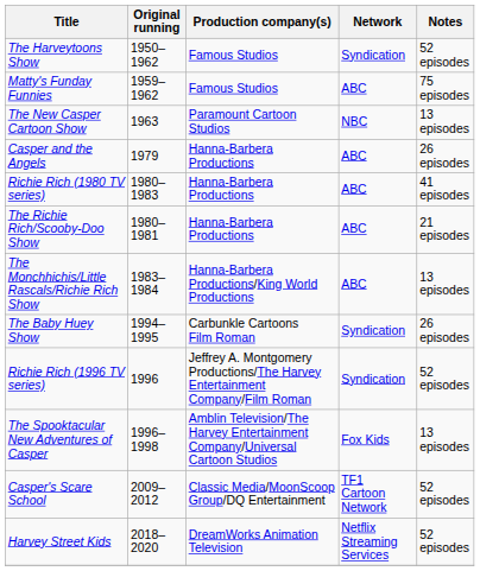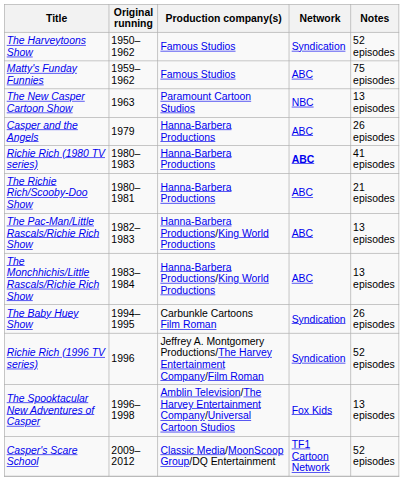 <table class="wikitable plainrowheaders" style="text-align: left">
 <tr>
 <th>Title</th>
 <th>Original running</th>
 <th>Production company(s)</th>
 <th>Network</th>
 <th>Notes</th>
 </tr>
 <tr>
 <td><em><a href='#'>The Harveytoons Show</a></em></td>
 <td>1950–1962</td>
 <td><a href='#'>Famous Studios</a></td>
 <td><a href='#'>Syndication</a></td>
 <td>52 episodes</td>
 </tr>
 <tr>
 <td><em><a href='#'>Matty's Funday Funnies</a></em></td>
 <td>1959–1962</td>
 <td><a href='#'>Famous Studios</a></td>
 <td><a href='#'>ABC</a></td>
 <td>75 episodes</td>
 </tr>
 <tr>
 <td><em><a href='#'>The New Casper Cartoon Show</a></em></td>
 <td>1963</td>
 <td><a href='#'>Paramount Cartoon Studios</a></td>
 <td><a href='#'>NBC</a></td>
 <td>13 episodes</td>
 </tr>
 <tr>
 <td><em><a href='#'>Casper and the Angels</a></em></td>
 <td>1979</td>
 <td><a href='#'>Hanna-Barbera Productions</a></td>
 <td><a href='#'>ABC</a></td>
 <td>26 episodes</td>
 </tr>
 <tr>
 <td><em><a href='#'>Richie Rich (1980 TV series)</a></em></td>
 <td>1980–1983</td>
 <td><a href='#'>Hanna-Barbera Productions</a></td>
-<td><a href='#'>ABC</a></td>
+<td><strong><a href='#'>ABC</a></strong></td>
 <td>41 episodes</td>
 </tr>
 <tr>
 <td><em><a href='#'>The Richie Rich/Scooby-Doo Show</a></em></td>
 <td>1980–1981</td>
 <td><a href='#'>Hanna-Barbera Productions</a></td>
 <td><a href='#'>ABC</a></td>
 <td>21 episodes</td>
+</tr>
+<tr>
+<td><em><a href='#'>The Pac-Man/Little Rascals/Richie Rich Show</a></em></td>
+<td>1982–1983</td>
+<td><a href='#'>Hanna-Barbera Productions</a>/<a href='#'>King World Productions</a></td>
+<td><a href='#'>ABC</a></td>
+<td>13 episodes</td>
 </tr>
 <tr>
 <td><em><a href='#'>The Monchhichis/Little Rascals/Richie Rich Show</a></em></td>
 <td>1983–1984</td>
 <td><a href='#'>Hanna-Barbera Productions</a>/<a href='#'>King World Productions</a></td>
 <td><a href='#'>ABC</a></td>
 <td>13 episodes</td>
 </tr>
 <tr>
 <td><em><a href='#'>The Baby Huey Show</a></em></td>
 <td>1994–1995</td>
 <td>Carbunkle Cartoons<br><a href='#'>Film Roman</a></td>
 <td><a href='#'>Syndication</a></td>
 <td>26 episodes</td>
 </tr>
 <tr>
 <td><em><a href='#'>Richie Rich (1996 TV series)</a></em></td>
 <td>1996</td>
 <td>Jeffrey A. Montgomery Productions/<a href='#'>The Harvey Entertainment Company</a>/<a href='#'>Film Roman</a></td>
 <td><a href='#'>Syndication</a></td>
 <td>52 episodes</td>
 </tr>
 <tr>
 <td><em><a href='#'>The Spooktacular New Adventures of Casper</a></em></td>
 <td>1996–1998</td>
 <td><a href='#'>Amblin Television</a>/<a href='#'>The Harvey Entertainment Company</a>/<a href='#'>Universal Cartoon Studios</a></td>
 <td><a href='#'>Fox Kids</a></td>
 <td>13 episodes</td>
 </tr>
 <tr>
 <td><em><a href='#'>Casper's Scare School</a></em></td>
 <td>2009–2012</td>
 <td><a href='#'>Classic Media</a>/<a href='#'>MoonScoop Group</a>/DQ Entertainment</td>
 <td><a href='#'>TF1</a><br><a href='#'>Cartoon Network</a></td>
 <td>52 episodes</td>
 </tr>
 <tr>
-<td><em><a href='#'>Harvey Street Kids</a></em></td>
-<td>2018–2020</td>
-<td><a href='#'>DreamWorks Animation Television</a></td>
-<td><a href='#'>Netflix Streaming Services</a></td>
-<td>52 episodes</td>
-</tr>
-<tr>
 </tr>
 </table>
